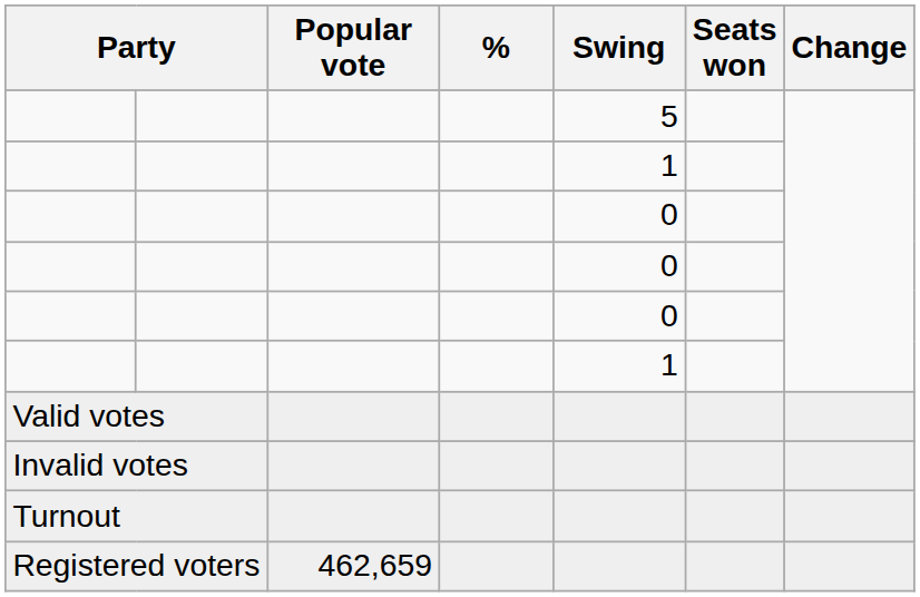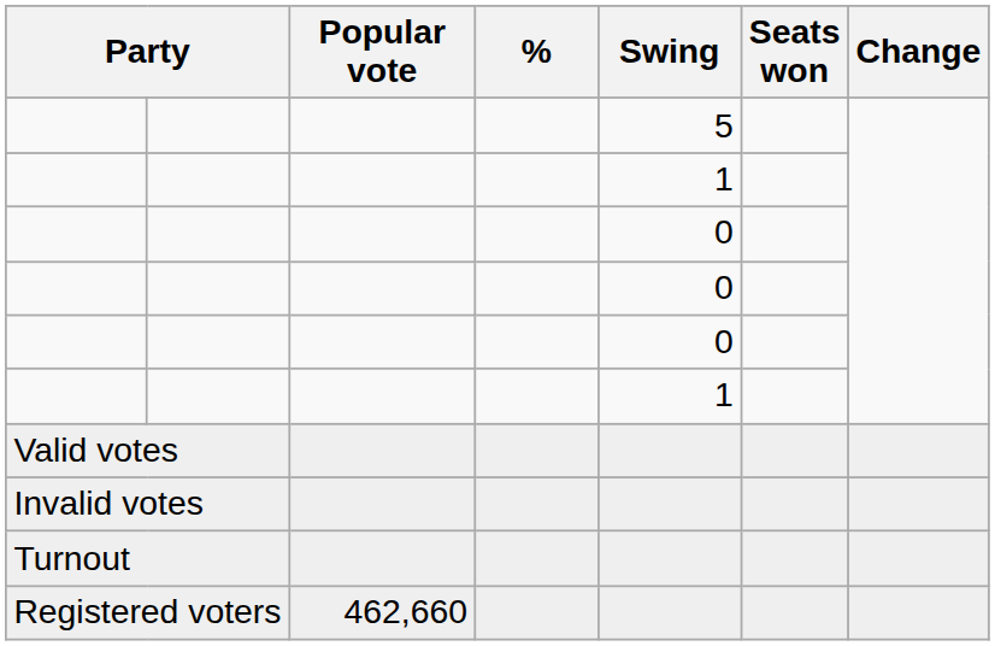 <table class=wikitable style="text-align:right">
 <tr>
 <th colspan=2>Party</th>
 <th width=80px>Popular vote</th>
 <th width=50px>%</th>
 <th width=60px>Swing</th>
 <th width=40px>Seats<br>won</th>
 <th width=45px>Change</th>
 </tr>
 <tr>
 <td></td>
 <td></td>
 <td></td>
 <td></td>
 <td>5</td>
 <td></td>
 </tr>
 <tr>
 <td></td>
 <td></td>
 <td></td>
 <td></td>
 <td>1</td>
 <td></td>
 </tr>
 <tr>
 <td></td>
 <td></td>
 <td></td>
 <td></td>
 <td>0</td>
 <td></td>
 </tr>
 <tr>
 <td></td>
 <td></td>
 <td></td>
 <td></td>
 <td>0</td>
 <td></td>
 </tr>
 <tr>
 <td></td>
 <td></td>
 <td></td>
 <td></td>
 <td>0</td>
 <td></td>
 </tr>
 <tr>
 <td></td>
 <td></td>
 <td></td>
 <td></td>
 <td>1</td>
 <td></td>
 </tr>
 <tr bgcolor=#efefef>
 <td align=left colspan=2>Valid votes</td>
 <td></td>
 <td></td>
 <td></td>
 <td></td>
 <td></td>
 </tr>
 <tr bgcolor=#efefef>
 <td align=left colspan=2>Invalid votes</td>
 <td></td>
 <td></td>
 <td></td>
 <td></td>
 <td></td>
 </tr>
 <tr bgcolor=#efefef>
 <td align=left colspan=2>Turnout</td>
 <td></td>
 <td></td>
 <td></td>
 <td></td>
 <td></td>
 </tr>
 <tr bgcolor=#efefef>
 <td align=left colspan=2>Registered voters</td>
-<td>462,659</td>
+<td>462,660</td>
 <td></td>
 <td></td>
 <td></td>
 <td></td>
 </tr>
 </table>
